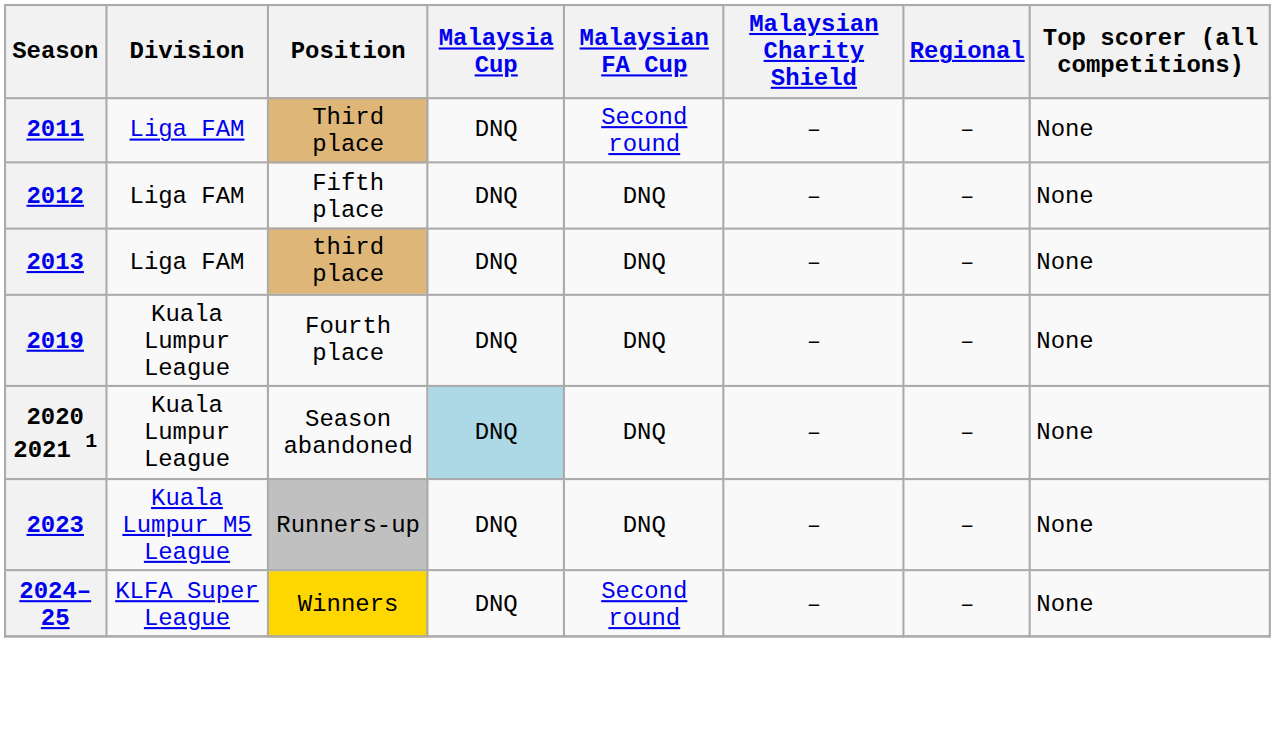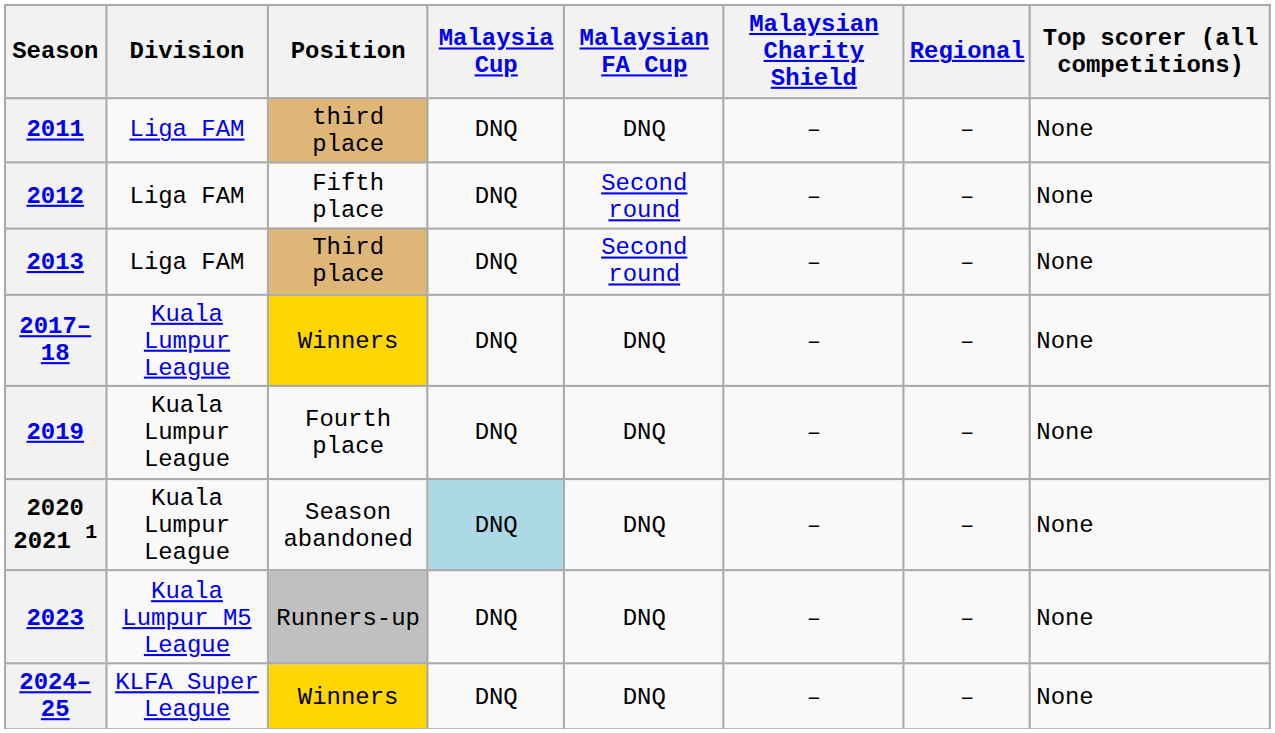 <table class="wikitable" style="font-size:89%;">
 <tr>
 <th>Season</th>
 <th>Division</th>
 <th>Position</th>
 <th><a href='#'>Malaysia Cup</a></th>
 <th><a href='#'>Malaysian FA Cup</a></th>
 <th><a href='#'>Malaysian Charity Shield</a></th>
 <th><a href='#'>Regional</a></th>
 <th>Top scorer (all competitions)</th>
 </tr>
 <tr>
 <th style="text-align:center;"><a href='#'>2011</a></th>
 <td style="text-align:center;"><a href='#'>Liga FAM</a></td>
-<td bgcolor=#deb678 style="text-align:center;">Third place</td>
+<td bgcolor=#deb678 style="text-align:center;">third place</td>
 <td style="text-align:center;">DNQ</td>
-<td style="text-align:center;"><a href='#'>Second round</a></td>
+<td style="text-align:center;">DNQ</td>
 <td style="text-align:center;">–</td>
 <td style="text-align:center;">–</td>
 <td>None</td>
 </tr>
 <tr>
 <th style="text-align:center;"><a href='#'>2012</a></th>
 <td style="text-align:center;">Liga FAM</td>
 <td style="text-align:center;">Fifth place</td>
 <td style="text-align:center;">DNQ</td>
-<td style="text-align:center;">DNQ</td>
+<td style="text-align:center;"><a href='#'>Second round</a></td>
 <td style="text-align:center;">–</td>
 <td style="text-align:center;">–</td>
 <td>None</td>
 </tr>
 <tr>
 <th style="text-align:center;"><a href='#'>2013</a></th>
 <td style="text-align:center;">Liga FAM</td>
-<td bgcolor=#deb678 style="text-align:center;">third place</td>
+<td bgcolor=#deb678 style="text-align:center;">Third place</td>
+<td style="text-align:center;">DNQ</td>
+<td style="text-align:center;"><a href='#'>Second round</a></td>
+<td style="text-align:center;">–</td>
+<td style="text-align:center;">–</td>
+<td>None</td>
+</tr>
+<tr>
+<th style="text-align:center;"><a href='#'>2017–18</a></th>
+<td style="text-align:center;"><a href='#'>Kuala Lumpur League</a></td>
+<td bgcolor=gold style="text-align:center;">Winners</td>
 <td style="text-align:center;">DNQ</td>
 <td style="text-align:center;">DNQ</td>
 <td style="text-align:center;">–</td>
 <td style="text-align:center;">–</td>
 <td>None</td>
 </tr>
 <tr>
 <th style="text-align:center;"><a href='#'>2019</a></th>
 <td style="text-align:center;">Kuala Lumpur League</td>
 <td style="text-align:center;">Fourth place</td>
 <td style="text-align:center;">DNQ</td>
 <td style="text-align:center;">DNQ</td>
 <td style="text-align:center;">–</td>
 <td style="text-align:center;">–</td>
 <td>None</td>
 </tr>
 <tr>
 <th style="text-align:center;">2020 <br> 2021 <sup>1</sup></th>
 <td style="text-align:center;">Kuala Lumpur League</td>
 <td style="text-align:center;">Season abandoned</td>
 <td style="background: lightblue; text-align:center;">DNQ</td>
 <td style="text-align:center;">DNQ</td>
 <td style="text-align:center;">–</td>
 <td style="text-align:center;">–</td>
 <td>None</td>
 </tr>
 <tr>
 <th style="text-align:center;"><a href='#'>2023</a></th>
 <td style="text-align:center;"><a href='#'>Kuala Lumpur M5 League</a></td>
 <td bgcolor=silver style="text-align:center;">Runners-up</td>
 <td style="text-align:center;">DNQ</td>
 <td style="text-align:center;">DNQ</td>
 <td style="text-align:center;">–</td>
 <td style="text-align:center;">–</td>
 <td>None</td>
 </tr>
 <tr>
 <th style="text-align:center;"><a href='#'>2024–25</a></th>
 <td style="text-align:center;"><a href='#'>KLFA Super League</a></td>
 <td bgcolor=gold style="text-align:center;">Winners</td>
 <td style="text-align:center;">DNQ</td>
-<td style="text-align:center;"><a href='#'>Second round</a></td>
+<td style="text-align:center;">DNQ</td>
 <td style="text-align:center;">–</td>
 <td style="text-align:center;">–</td>
 <td>None</td>
 </tr>
 <tr>
 </tr>
 </table>
